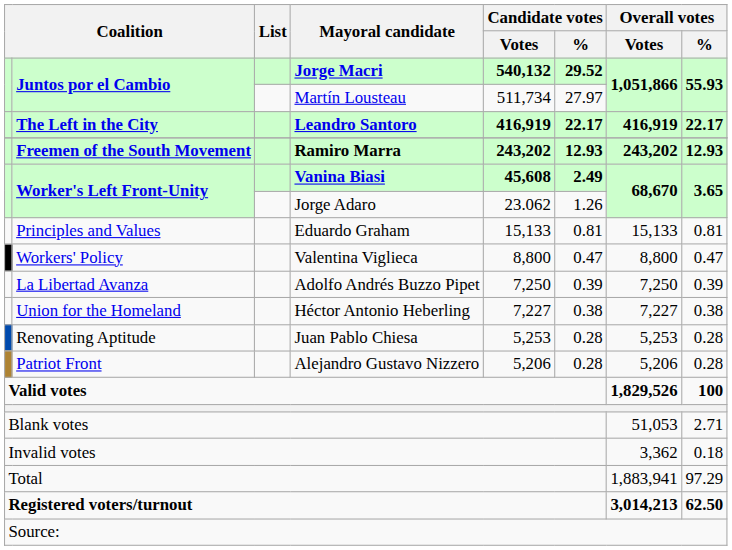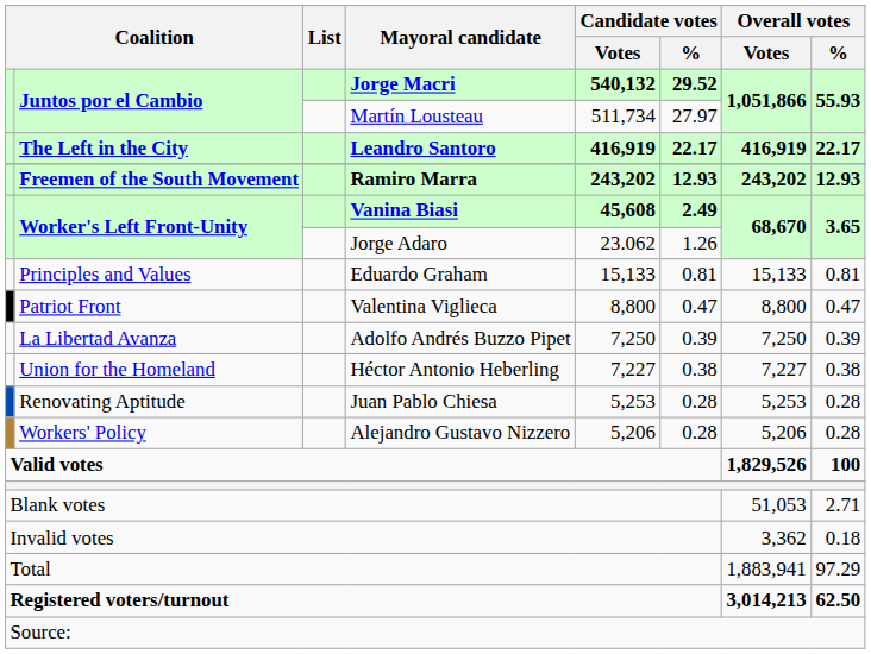 <table class=wikitable style=text-align:right>
 <tr>
 <th colspan=2 rowspan=2>Coalition</th>
 <th rowspan=2>List</th>
 <th rowspan=2>Mayoral candidate</th>
 <th colspan=2>Candidate votes</th>
 <th colspan=2>Overall votes</th>
 </tr>
 <tr>
 <th>Votes</th>
 <th>%</th>
 <th>Votes</th>
 <th>%</th>
 </tr>
 <tr style="font-weight:bold" bgcolor=#cfc>
 <td rowspan=2 bgcolor=></td>
 <td rowspan=2 align=left><a href='#'>Juntos por el Cambio</a></td>
 <td align=left></td>
 <td align=left><a href='#'>Jorge Macri</a></td>
 <td>540,132</td>
 <td>29.52</td>
 <td rowspan=2>1,051,866</td>
 <td rowspan=2>55.93</td>
 </tr>
 <tr>
 <td align=left></td>
 <td align=left><a href='#'>Martín Lousteau</a></td>
 <td>511,734</td>
 <td>27.97</td>
 </tr>
 <tr style="font-weight:bold" bgcolor=#cfc>
 <td bgcolor=></td>
 <td align=left><a href='#'>The Left in the City</a></td>
 <td align=left></td>
 <td align=left><a href='#'>Leandro Santoro</a></td>
 <td>416,919</td>
 <td>22.17</td>
 <td>416,919</td>
 <td>22.17</td>
 </tr>
 <tr>
 </tr>
 <tr style="font-weight:bold" bgcolor=#cfc>
 <td bgcolor=></td>
 <td align=left><a href='#'>Freemen of the South Movement</a></td>
 <td align=left></td>
 <td align=left>Ramiro Marra</td>
 <td>243,202</td>
 <td>12.93</td>
 <td>243,202</td>
 <td>12.93</td>
 </tr>
 <tr style="font-weight:bold" bgcolor=#cfc>
 <td rowspan=2 bgcolor=></td>
 <td rowspan=2 align=left><a href='#'>Worker's Left Front-Unity</a></td>
 <td align=left></td>
 <td align=left><a href='#'>Vanina Biasi</a></td>
 <td>45,608</td>
 <td>2.49</td>
 <td rowspan=2>68,670</td>
 <td rowspan=2>3.65</td>
 </tr>
 <tr>
 <td align=left></td>
 <td align=left>Jorge Adaro</td>
 <td>23.062</td>
 <td>1.26</td>
 </tr>
 <tr>
 <td bgcolor=></td>
 <td align=left><a href='#'>Principles and Values</a></td>
 <td align=left></td>
 <td align=left>Eduardo Graham</td>
 <td>15,133</td>
 <td>0.81</td>
 <td>15,133</td>
 <td>0.81</td>
 </tr>
 <tr>
 <td bgcolor=#000000></td>
-<td align=left><a href='#'>Workers' Policy</a></td>
+<td align=left><a href='#'>Patriot Front</a></td>
 <td align=left></td>
 <td align=left>Valentina Viglieca</td>
 <td>8,800</td>
 <td>0.47</td>
 <td>8,800</td>
 <td>0.47</td>
 </tr>
 <tr>
 <td bgcolor=></td>
 <td align=left><a href='#'>La Libertad Avanza</a></td>
 <td align=left></td>
 <td align=left>Adolfo Andrés Buzzo Pipet</td>
 <td>7,250</td>
 <td>0.39</td>
 <td>7,250</td>
 <td>0.39</td>
 </tr>
 <tr>
 <td bgcolor=></td>
 <td align=left><a href='#'>Union for the Homeland</a></td>
 <td align=left></td>
 <td align=left>Héctor Antonio Heberling</td>
 <td>7,227</td>
 <td>0.38</td>
 <td>7,227</td>
 <td>0.38</td>
 </tr>
 <tr>
 <td bgcolor=#004AAD></td>
 <td align=left>Renovating Aptitude</td>
 <td align=left></td>
 <td align=left>Juan Pablo Chiesa</td>
 <td>5,253</td>
 <td>0.28</td>
 <td>5,253</td>
 <td>0.28</td>
 </tr>
 <tr>
 <td bgcolor=#AE8333></td>
-<td align=left><a href='#'>Patriot Front</a></td>
+<td align=left><a href='#'>Workers' Policy</a></td>
 <td align=left></td>
 <td align=left>Alejandro Gustavo Nizzero</td>
 <td>5,206</td>
 <td>0.28</td>
 <td>5,206</td>
 <td>0.28</td>
 </tr>
 <tr style="font-weight:bold">
 <td colspan=6 align=left>Valid votes</td>
 <td>1,829,526</td>
 <td>100</td>
 </tr>
 <tr>
 <th colspan=8></th>
 </tr>
 <tr>
 <td colspan=6 align=left>Blank votes</td>
 <td>51,053</td>
 <td>2.71</td>
 </tr>
 <tr>
 <td colspan=6 align=left>Invalid votes</td>
 <td>3,362</td>
 <td>0.18</td>
 </tr>
 <tr>
 <td colspan=6 align=left>Total</td>
 <td>1,883,941</td>
 <td>97.29</td>
 </tr>
 <tr style="font-weight:bold">
 <td colspan=6 align=left>Registered voters/turnout</td>
 <td>3,014,213</td>
 <td>62.50</td>
 </tr>
 <tr>
 <td colspan=8 style="text-align:left;">Source:</td>
 </tr>
 </table>
